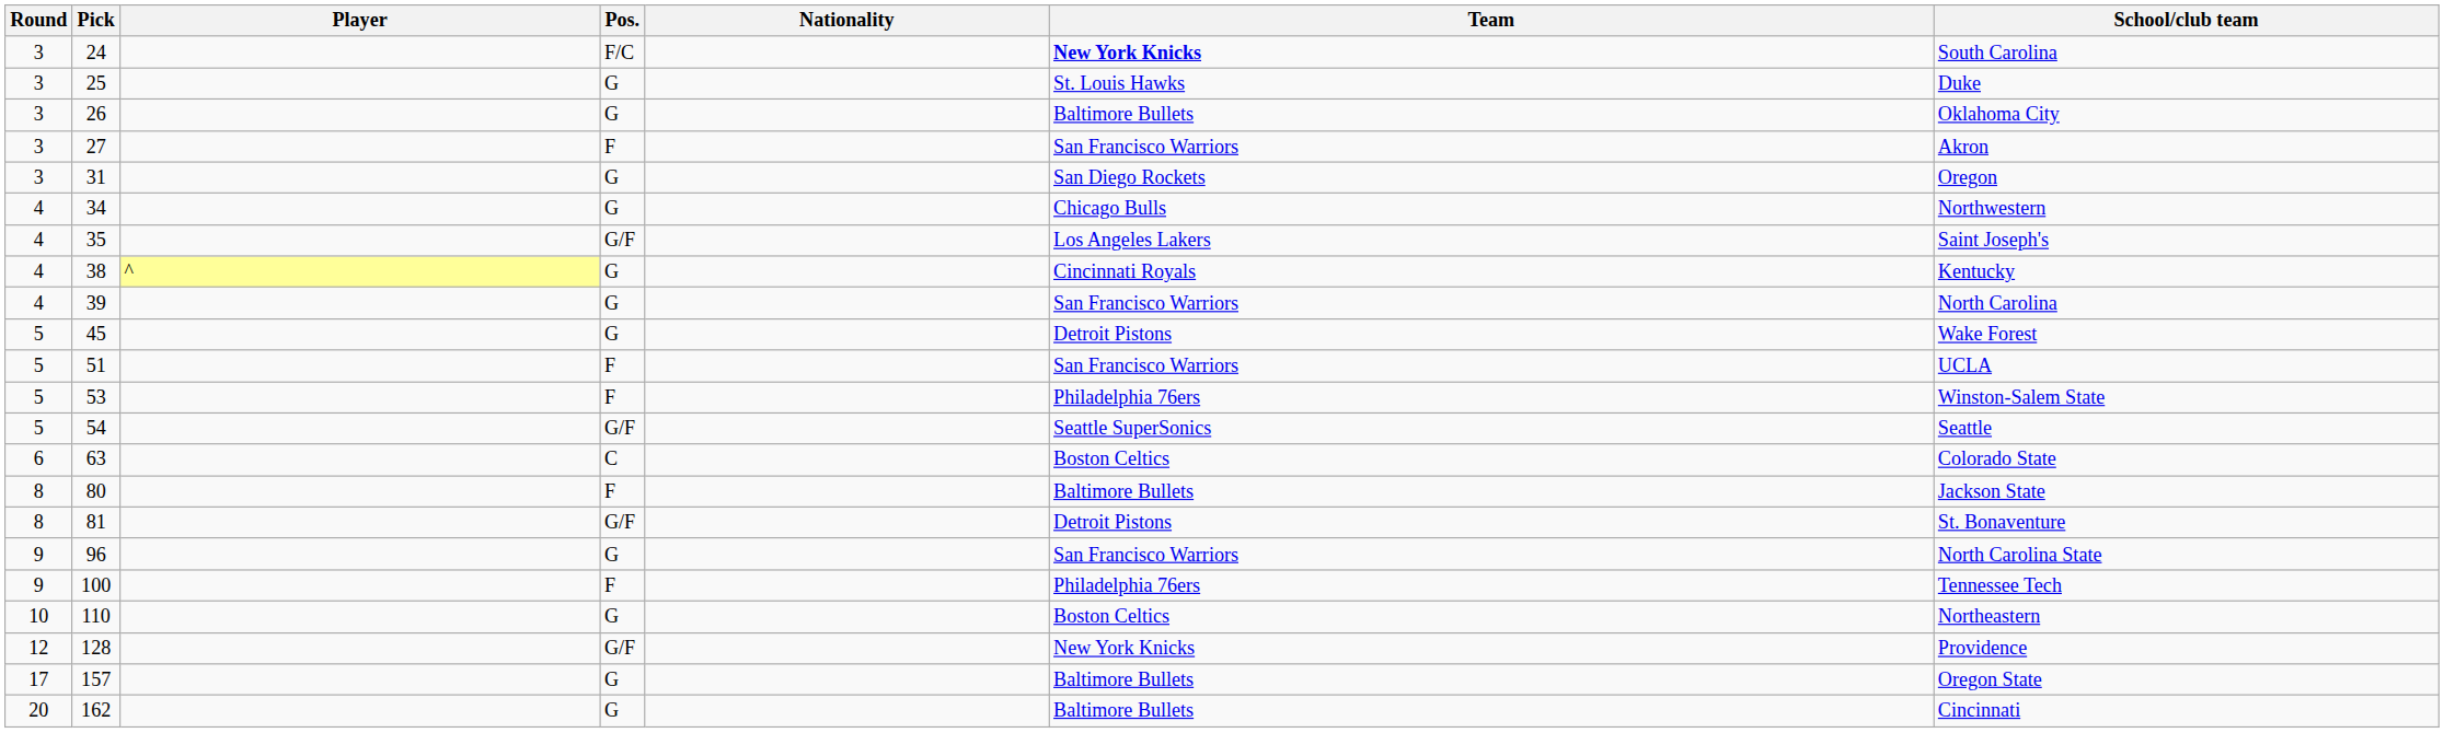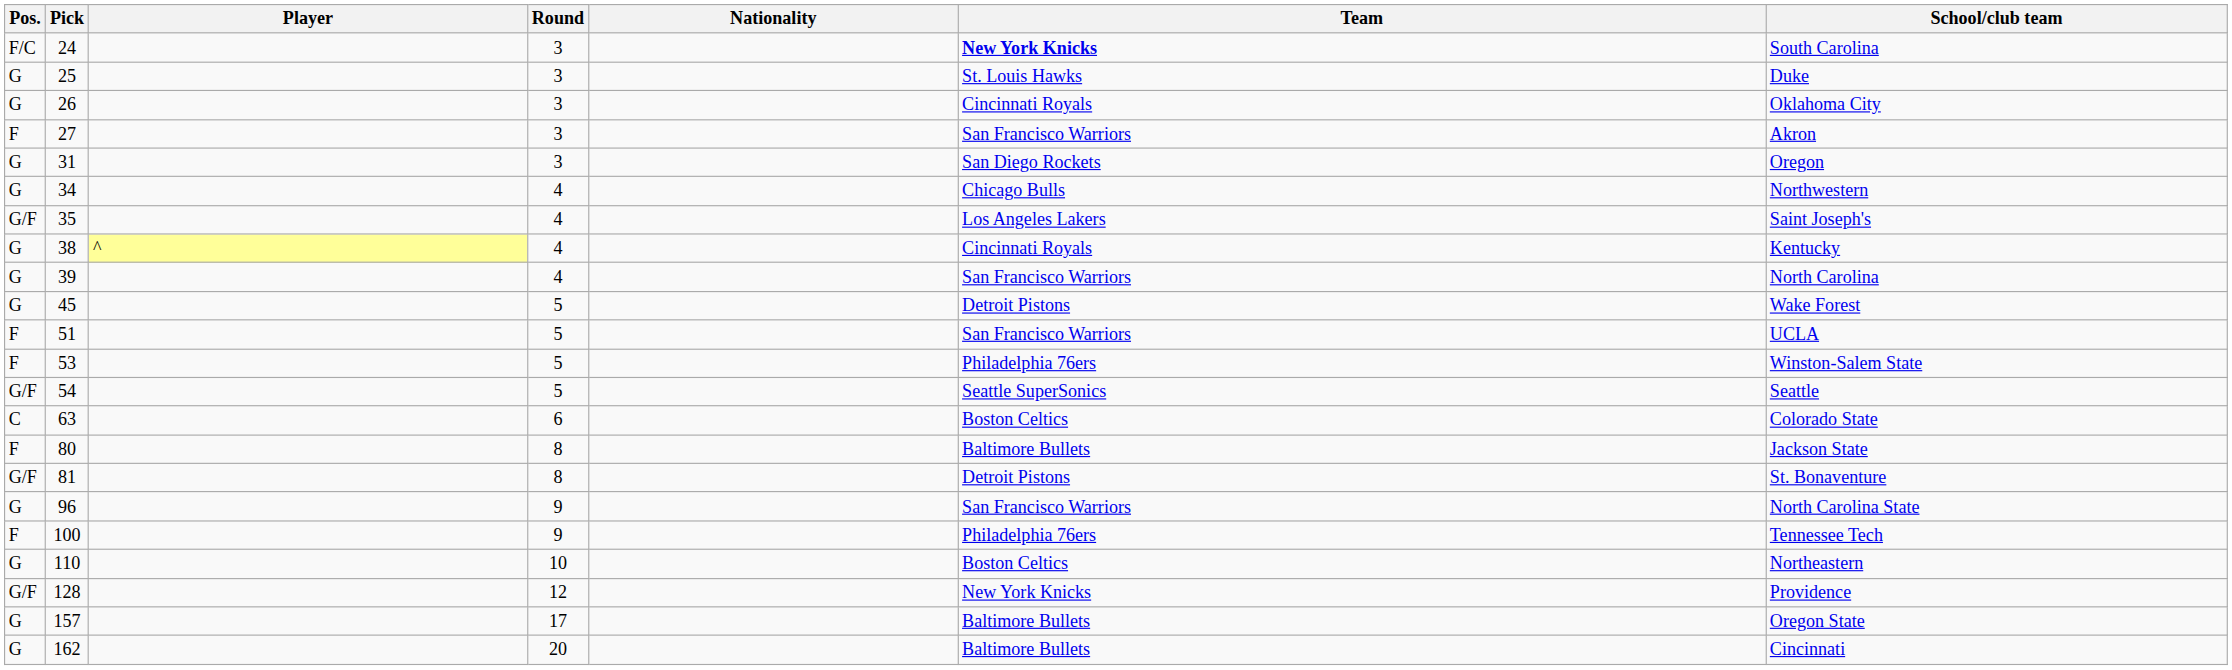 <table class="wikitable sortable">
 <tr>
-<th width="1%">Round</th>
+<th width="1%">Pos.</th>
 <th width="1%">Pick</th>
 <th width="19%">Player</th>
-<th width="1%">Pos.</th>
+<th width="1%">Round</th>
 <th width="16%">Nationality</th>
 <th width="35%">Team</th>
 <th width="20%">School/club team</th>
 </tr>
 <tr>
-<td align=center>3</td>
+<td>F/C</td>
 <td align=center>24</td>
 <td></td>
-<td>F/C</td>
+<td align=center>3</td>
 <td></td>
 <td><strong><a href='#'>New York Knicks</a></strong></td>
 <td><a href='#'>South Carolina</a></td>
 </tr>
 <tr>
-<td align=center>3</td>
+<td>G</td>
 <td align=center>25</td>
 <td></td>
-<td>G</td>
+<td align=center>3</td>
 <td></td>
 <td><a href='#'>St. Louis Hawks</a></td>
 <td><a href='#'>Duke</a></td>
 </tr>
 <tr>
-<td align=center>3</td>
+<td>G</td>
 <td align=center>26</td>
 <td></td>
-<td>G</td>
+<td align=center>3</td>
 <td></td>
-<td><a href='#'>Baltimore Bullets</a></td>
+<td><a href='#'>Cincinnati Royals</a></td>
 <td><a href='#'>Oklahoma City</a></td>
 </tr>
 <tr>
-<td align=center>3</td>
+<td>F</td>
 <td align=center>27</td>
 <td></td>
-<td>F</td>
+<td align=center>3</td>
 <td></td>
 <td><a href='#'>San Francisco Warriors</a></td>
 <td><a href='#'>Akron</a></td>
 </tr>
 <tr>
-<td align=center>3</td>
+<td>G</td>
 <td align=center>31</td>
 <td></td>
-<td>G</td>
+<td align=center>3</td>
 <td></td>
 <td><a href='#'>San Diego Rockets</a></td>
 <td><a href='#'>Oregon</a></td>
 </tr>
 <tr>
-<td align=center>4</td>
+<td>G</td>
 <td align=center>34</td>
 <td></td>
-<td>G</td>
+<td align=center>4</td>
 <td></td>
 <td><a href='#'>Chicago Bulls</a></td>
 <td><a href='#'>Northwestern</a></td>
 </tr>
 <tr>
-<td align=center>4</td>
+<td>G/F</td>
 <td align=center>35</td>
 <td></td>
-<td>G/F</td>
+<td align=center>4</td>
 <td></td>
 <td><a href='#'>Los Angeles Lakers</a></td>
 <td><a href='#'>Saint Joseph's</a></td>
 </tr>
 <tr>
-<td align=center>4</td>
+<td>G</td>
 <td align=center>38</td>
 <td bgcolor="#FFFF99">^</td>
-<td>G</td>
+<td align=center>4</td>
 <td></td>
 <td><a href='#'>Cincinnati Royals</a></td>
 <td><a href='#'>Kentucky</a></td>
 </tr>
 <tr>
-<td align=center>4</td>
+<td>G</td>
 <td align=center>39</td>
 <td></td>
-<td>G</td>
+<td align=center>4</td>
 <td></td>
 <td><a href='#'>San Francisco Warriors</a></td>
 <td><a href='#'>North Carolina</a></td>
 </tr>
 <tr>
-<td align=center>5</td>
+<td>G</td>
 <td align=center>45</td>
 <td></td>
-<td>G</td>
+<td align=center>5</td>
 <td></td>
 <td><a href='#'>Detroit Pistons</a></td>
 <td><a href='#'>Wake Forest</a></td>
 </tr>
 <tr>
-<td align=center>5</td>
+<td>F</td>
 <td align=center>51</td>
 <td></td>
-<td>F</td>
+<td align=center>5</td>
 <td></td>
 <td><a href='#'>San Francisco Warriors</a></td>
 <td><a href='#'>UCLA</a></td>
 </tr>
 <tr>
-<td align=center>5</td>
+<td>F</td>
 <td align=center>53</td>
 <td></td>
-<td>F</td>
+<td align=center>5</td>
 <td></td>
 <td><a href='#'>Philadelphia 76ers</a></td>
 <td><a href='#'>Winston-Salem State</a></td>
 </tr>
 <tr>
-<td align=center>5</td>
+<td>G/F</td>
 <td align=center>54</td>
 <td></td>
-<td>G/F</td>
+<td align=center>5</td>
 <td></td>
 <td><a href='#'>Seattle SuperSonics</a></td>
 <td><a href='#'>Seattle</a></td>
 </tr>
 <tr>
-<td align=center>6</td>
+<td>C</td>
 <td align=center>63</td>
 <td></td>
-<td>C</td>
+<td align=center>6</td>
 <td></td>
 <td><a href='#'>Boston Celtics</a></td>
 <td><a href='#'>Colorado State</a></td>
 </tr>
 <tr>
-<td align=center>8</td>
+<td>F</td>
 <td align=center>80</td>
 <td></td>
-<td>F</td>
+<td align=center>8</td>
 <td></td>
 <td><a href='#'>Baltimore Bullets</a></td>
 <td><a href='#'>Jackson State</a></td>
 </tr>
 <tr>
-<td align=center>8</td>
+<td>G/F</td>
 <td align=center>81</td>
 <td></td>
-<td>G/F</td>
+<td align=center>8</td>
 <td></td>
 <td><a href='#'>Detroit Pistons</a></td>
 <td><a href='#'>St. Bonaventure</a></td>
 </tr>
 <tr>
-<td align=center>9</td>
+<td>G</td>
 <td align=center>96</td>
 <td></td>
-<td>G</td>
+<td align=center>9</td>
 <td></td>
 <td><a href='#'>San Francisco Warriors</a></td>
 <td><a href='#'>North Carolina State</a></td>
 </tr>
 <tr>
-<td align=center>9</td>
+<td>F</td>
 <td align=center>100</td>
 <td></td>
-<td>F</td>
+<td align=center>9</td>
 <td></td>
 <td><a href='#'>Philadelphia 76ers</a></td>
 <td><a href='#'>Tennessee Tech</a></td>
 </tr>
 <tr>
-<td align=center>10</td>
+<td>G</td>
 <td align=center>110</td>
 <td></td>
-<td>G</td>
+<td align=center>10</td>
 <td></td>
 <td><a href='#'>Boston Celtics</a></td>
 <td><a href='#'>Northeastern</a></td>
 </tr>
 <tr>
-<td align=center>12</td>
+<td>G/F</td>
 <td align=center>128</td>
 <td></td>
-<td>G/F</td>
+<td align=center>12</td>
 <td></td>
 <td><a href='#'>New York Knicks</a></td>
 <td><a href='#'>Providence</a></td>
 </tr>
 <tr>
-<td align=center>17</td>
+<td>G</td>
 <td align=center>157</td>
 <td></td>
-<td>G</td>
+<td align=center>17</td>
 <td></td>
 <td><a href='#'>Baltimore Bullets</a></td>
 <td><a href='#'>Oregon State</a></td>
 </tr>
 <tr>
-<td align=center>20</td>
+<td>G</td>
 <td align=center>162</td>
 <td></td>
-<td>G</td>
+<td align=center>20</td>
 <td></td>
 <td><a href='#'>Baltimore Bullets</a></td>
 <td><a href='#'>Cincinnati</a></td>
 </tr>
 </table>
